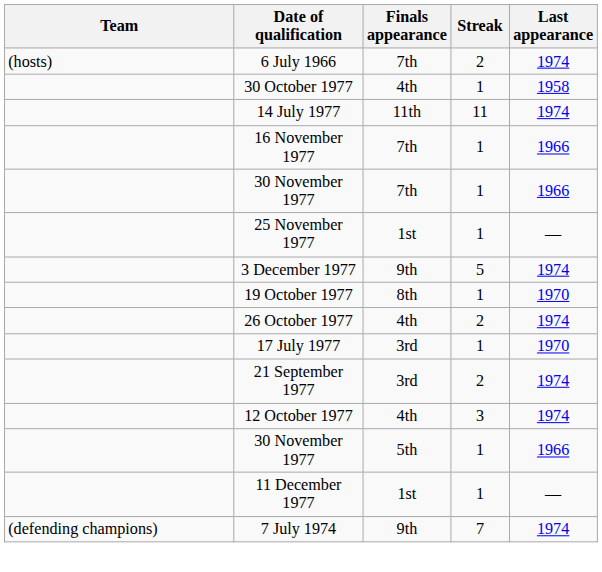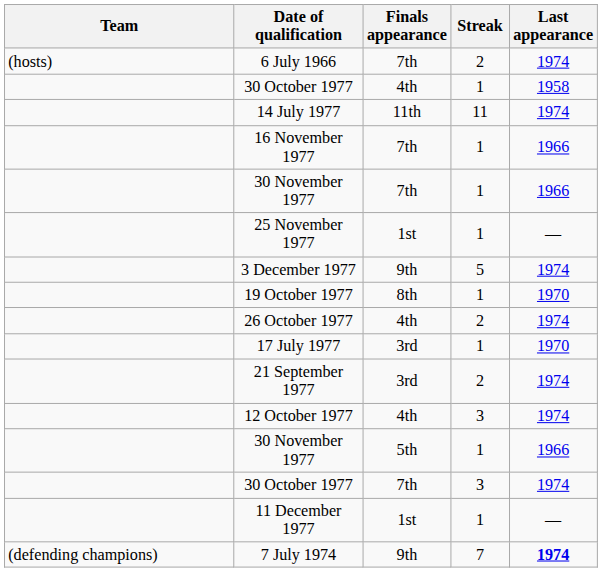 <table class="wikitable sortable" style="text-align: center;">
 <tr>
 <th width=220>Team</th>
 <th width=120>Date of qualification</th>
 <th width=80>Finals appearance</th>
 <th width=50>Streak</th>
 <th width=80>Last appearance</th>
 </tr>
 <tr>
 <td style="text-align:left;"> (hosts)</td>
 <td>6 July 1966</td>
 <td>7th</td>
 <td>2</td>
 <td><a href='#'>1974</a></td>
 </tr>
 <tr>
 <td style="text-align:left;"></td>
 <td>30 October 1977</td>
 <td>4th</td>
 <td>1</td>
 <td><a href='#'>1958</a></td>
 </tr>
 <tr>
 <td style="text-align:left;"></td>
 <td>14 July 1977</td>
 <td>11th</td>
 <td>11</td>
 <td><a href='#'>1974</a></td>
 </tr>
 <tr>
 <td style="text-align:left;"></td>
 <td>16 November 1977</td>
 <td>7th</td>
 <td>1</td>
 <td><a href='#'>1966</a></td>
 </tr>
 <tr>
 <td style="text-align:left;"></td>
 <td>30 November 1977</td>
 <td>7th</td>
 <td>1</td>
 <td><a href='#'>1966</a></td>
 </tr>
 <tr>
 <td style="text-align:left;"></td>
 <td>25 November 1977</td>
 <td>1st</td>
 <td>1</td>
 <td>—</td>
 </tr>
 <tr>
 <td style="text-align:left;"></td>
 <td>3 December 1977</td>
 <td>9th</td>
 <td>5</td>
 <td><a href='#'>1974</a></td>
 </tr>
 <tr>
 <td style="text-align:left;"></td>
 <td>19 October 1977</td>
 <td>8th</td>
 <td>1</td>
 <td><a href='#'>1970</a></td>
 </tr>
 <tr>
 <td style="text-align:left;"></td>
 <td>26 October 1977</td>
 <td>4th</td>
 <td>2</td>
 <td><a href='#'>1974</a></td>
 </tr>
 <tr>
 <td style="text-align:left;"></td>
 <td>17 July 1977</td>
 <td>3rd</td>
 <td>1</td>
 <td><a href='#'>1970</a></td>
 </tr>
 <tr>
 <td style="text-align:left;"></td>
 <td>21 September 1977</td>
 <td>3rd</td>
 <td>2</td>
 <td><a href='#'>1974</a></td>
 </tr>
 <tr>
 <td style="text-align:left;"></td>
 <td>12 October 1977</td>
 <td>4th</td>
 <td>3</td>
 <td><a href='#'>1974</a></td>
 </tr>
 <tr>
 <td style="text-align:left;"></td>
 <td>30 November 1977</td>
 <td>5th</td>
 <td>1</td>
 <td><a href='#'>1966</a></td>
 </tr>
 <tr>
 <td style="text-align:left;"></td>
+<td>30 October 1977</td>
+<td>7th</td>
+<td>3</td>
+<td><a href='#'>1974</a></td>
+</tr>
+<tr>
+<td style="text-align:left;"></td>
 <td>11 December 1977</td>
 <td>1st</td>
 <td>1</td>
 <td>—</td>
 </tr>
 <tr>
 <td style="text-align:left;"> (defending champions)</td>
 <td>7 July 1974</td>
 <td>9th</td>
 <td>7</td>
-<td><a href='#'>1974</a></td>
+<td><strong><a href='#'>1974</a></strong></td>
 </tr>
 </table>
